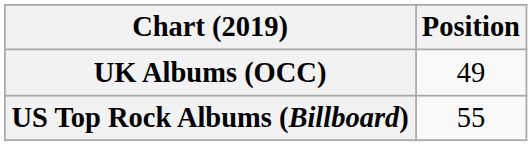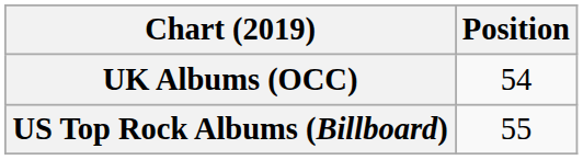 <table class="wikitable sortable plainrowheaders" style="text-align:center">
 <tr>
 <th scope="col">Chart (2019)</th>
 <th scope="col">Position</th>
 </tr>
 <tr>
 <th scope="row">UK Albums (OCC)</th>
-<td>49</td>
+<td>54</td>
 </tr>
 <tr>
 <th scope="row">US Top Rock Albums (<em>Billboard</em>)</th>
 <td>55</td>
 </tr>
 </table>
